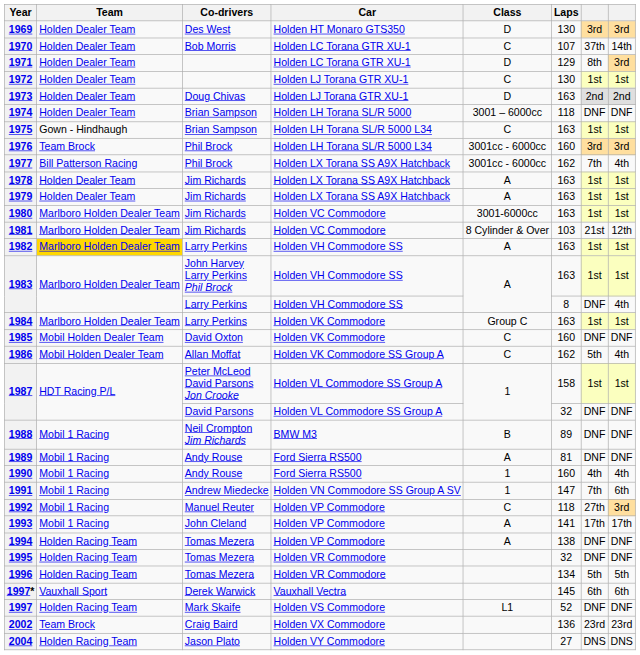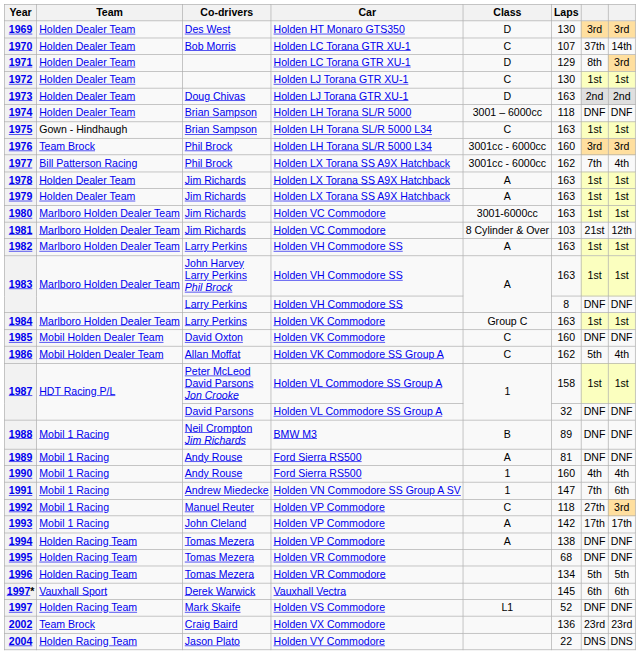 <table class="wikitable" style="text-align:center">
 <tr>
 <th>Year</th>
 <th>Team</th>
 <th>Co-drivers</th>
 <th>Car</th>
 <th>Class</th>
 <th>Laps</th>
 <th></th>
 <th></th>
 </tr>
 <tr>
 <th><a href='#'>1969</a></th>
 <td align="left"> <a href='#'>Holden Dealer Team</a></td>
 <td align="left"> <a href='#'>Des West</a></td>
 <td align="left"><a href='#'>Holden HT Monaro GTS350</a></td>
 <td>D</td>
 <td>130</td>
 <td style="background:#ffdf9f;">3rd</td>
 <td style="background:#ffdf9f;">3rd</td>
 </tr>
 <tr>
 <th><a href='#'>1970</a></th>
 <td align="left"> <a href='#'>Holden Dealer Team</a></td>
 <td align="left"> <a href='#'>Bob Morris</a></td>
 <td align="left"><a href='#'>Holden LC Torana GTR XU-1</a></td>
 <td>C</td>
 <td>107</td>
 <td>37th</td>
 <td>14th</td>
 </tr>
 <tr>
 <th><a href='#'>1971</a></th>
 <td align="left"> <a href='#'>Holden Dealer Team</a></td>
 <td align="left"></td>
 <td align="left"><a href='#'>Holden LC Torana GTR XU-1</a></td>
 <td>D</td>
 <td>129</td>
 <td>8th</td>
 <td style="background:#ffdf9f;">3rd</td>
 </tr>
 <tr>
 <th><a href='#'>1972</a></th>
 <td align="left"> <a href='#'>Holden Dealer Team</a></td>
 <td align="left"></td>
 <td align="left"><a href='#'>Holden LJ Torana GTR XU-1</a></td>
 <td>C</td>
 <td>130</td>
 <td style="background:#fbffbf;">1st</td>
 <td style="background:#fbffbf;">1st</td>
 </tr>
 <tr>
 <th><a href='#'>1973</a></th>
 <td align="left"> <a href='#'>Holden Dealer Team</a></td>
 <td align="left"> <a href='#'>Doug Chivas</a></td>
 <td align="left"><a href='#'>Holden LJ Torana GTR XU-1</a></td>
 <td>D</td>
 <td>163</td>
 <td style="background:#dfdfdf;">2nd</td>
 <td style="background:#dfdfdf;">2nd</td>
 </tr>
 <tr>
 <th><a href='#'>1974</a></th>
 <td align="left"> <a href='#'>Holden Dealer Team</a></td>
 <td align="left"> <a href='#'>Brian Sampson</a></td>
 <td align="left"><a href='#'>Holden LH Torana SL/R 5000</a></td>
 <td>3001 – 6000cc</td>
 <td>118</td>
 <td>DNF</td>
 <td>DNF</td>
 </tr>
 <tr>
 <th><a href='#'>1975</a></th>
 <td align="left"> Gown - Hindhaugh</td>
 <td align="left"> <a href='#'>Brian Sampson</a></td>
 <td align="left"><a href='#'>Holden LH Torana SL/R 5000 L34</a></td>
 <td>C</td>
 <td>163</td>
 <td style="background:#fbffbf;">1st</td>
 <td style="background:#fbffbf;">1st</td>
 </tr>
 <tr>
 <th><a href='#'>1976</a></th>
 <td align="left"> <a href='#'>Team Brock</a></td>
 <td align="left"> <a href='#'>Phil Brock</a></td>
 <td align="left"><a href='#'>Holden LH Torana SL/R 5000 L34</a></td>
 <td>3001cc - 6000cc</td>
 <td>160</td>
 <td style="background:#ffdf9f;">3rd</td>
 <td style="background:#ffdf9f;">3rd</td>
 </tr>
 <tr>
 <th><a href='#'>1977</a></th>
 <td align="left"> <a href='#'>Bill Patterson Racing</a></td>
 <td align="left"> <a href='#'>Phil Brock</a></td>
 <td align="left"><a href='#'>Holden LX Torana SS A9X Hatchback</a></td>
 <td>3001cc - 6000cc</td>
 <td>162</td>
 <td>7th</td>
 <td>4th</td>
 </tr>
 <tr>
 <th><a href='#'>1978</a></th>
 <td align="left"> <a href='#'>Holden Dealer Team</a></td>
 <td align="left"> <a href='#'>Jim Richards</a></td>
 <td align="left"><a href='#'>Holden LX Torana SS A9X Hatchback</a></td>
 <td>A</td>
 <td>163</td>
 <td style="background:#fbffbf;">1st</td>
 <td style="background:#fbffbf;">1st</td>
 </tr>
 <tr>
 <th><a href='#'>1979</a></th>
 <td align="left"> <a href='#'>Holden Dealer Team</a></td>
 <td align="left"> <a href='#'>Jim Richards</a></td>
 <td align="left"><a href='#'>Holden LX Torana SS A9X Hatchback</a></td>
 <td>A</td>
 <td>163</td>
 <td style="background:#fbffbf;">1st</td>
 <td style="background:#fbffbf;">1st</td>
 </tr>
 <tr>
 <th><a href='#'>1980</a></th>
 <td align="left"> <a href='#'>Marlboro Holden Dealer Team</a></td>
 <td align="left"> <a href='#'>Jim Richards</a></td>
 <td align="left"><a href='#'>Holden VC Commodore</a></td>
 <td>3001-6000cc</td>
 <td>163</td>
 <td style="background:#fbffbf;">1st</td>
 <td style="background:#fbffbf;">1st</td>
 </tr>
 <tr>
 <th><a href='#'>1981</a></th>
 <td align="left"> <a href='#'>Marlboro Holden Dealer Team</a></td>
 <td align="left"> <a href='#'>Jim Richards</a></td>
 <td align="left"><a href='#'>Holden VC Commodore</a></td>
 <td>8 Cylinder & Over</td>
 <td>103</td>
 <td>21st</td>
 <td>12th</td>
 </tr>
 <tr>
 <th><a href='#'>1982</a></th>
-<td align="left" style="background: gold;"> <a href='#'>Marlboro Holden Dealer Team</a></td>
+<td align="left"> <a href='#'>Marlboro Holden Dealer Team</a></td>
 <td align="left"> <a href='#'>Larry Perkins</a></td>
 <td align="left"><a href='#'>Holden VH Commodore SS</a></td>
 <td>A</td>
 <td>163</td>
 <td style="background:#fbffbf;">1st</td>
 <td style="background:#fbffbf;">1st</td>
 </tr>
 <tr>
 <th rowspan=2><a href='#'>1983</a></th>
 <td align="left" rowspan=2> <a href='#'>Marlboro Holden Dealer Team</a></td>
 <td align="left"> <a href='#'>John Harvey</a><br> <a href='#'>Larry Perkins</a><br> <em><a href='#'>Phil Brock</a></em></td>
 <td align="left"><a href='#'>Holden VH Commodore SS</a></td>
 <td align="centre" rowspan=2>A</td>
 <td>163</td>
 <td style="background:#fbffbf;">1st</td>
 <td style="background:#fbffbf;">1st</td>
 </tr>
 <tr>
 <td align="left"> <a href='#'>Larry Perkins</a></td>
 <td align="left"><a href='#'>Holden VH Commodore SS</a></td>
 <td>8</td>
 <td>DNF</td>
-<td>4th</td>
+<td>DNF</td>
 </tr>
 <tr>
 <th><a href='#'>1984</a></th>
 <td align="left"> <a href='#'>Marlboro Holden Dealer Team</a></td>
 <td align="left"> <a href='#'>Larry Perkins</a></td>
 <td align="left"><a href='#'>Holden VK Commodore</a></td>
 <td>Group C</td>
 <td>163</td>
 <td style="background:#fbffbf;">1st</td>
 <td style="background:#fbffbf;">1st</td>
 </tr>
 <tr>
 <th><a href='#'>1985</a></th>
 <td align="left"> <a href='#'>Mobil Holden Dealer Team</a></td>
 <td align="left"> <a href='#'>David Oxton</a></td>
 <td align="left"><a href='#'>Holden VK Commodore</a></td>
 <td>C</td>
 <td>160</td>
 <td>DNF</td>
 <td>DNF</td>
 </tr>
 <tr>
 <th><a href='#'>1986</a></th>
 <td align="left"> <a href='#'>Mobil Holden Dealer Team</a></td>
 <td align="left"> <a href='#'>Allan Moffat</a></td>
 <td align="left"><a href='#'>Holden VK Commodore SS Group A</a></td>
 <td>C</td>
 <td>162</td>
 <td>5th</td>
 <td>4th</td>
 </tr>
 <tr>
 <th rowspan=2><a href='#'>1987</a></th>
 <td align="left" rowspan=2> <a href='#'>HDT Racing P/L</a></td>
 <td align="left"> <a href='#'>Peter McLeod</a><br> <a href='#'>David Parsons</a><br> <em><a href='#'>Jon Crooke</a></em></td>
 <td align="left"><a href='#'>Holden VL Commodore SS Group A</a></td>
 <td align="centre" rowspan=2>1</td>
 <td>158</td>
 <td style="background:#fbffbf;">1st</td>
 <td style="background:#fbffbf;">1st</td>
 </tr>
 <tr>
 <td align="left"> <a href='#'>David Parsons</a></td>
 <td align="left"><a href='#'>Holden VL Commodore SS Group A</a></td>
 <td>32</td>
 <td>DNF</td>
 <td>DNF</td>
 </tr>
 <tr>
 <th><a href='#'>1988</a></th>
 <td align="left"> <a href='#'>Mobil 1 Racing</a></td>
 <td align="left"> <a href='#'>Neil Crompton</a><br> <em><a href='#'>Jim Richards</a></em></td>
 <td align="left"><a href='#'>BMW M3</a></td>
 <td>B</td>
 <td>89</td>
 <td>DNF</td>
 <td>DNF</td>
 </tr>
 <tr>
 <th><a href='#'>1989</a></th>
 <td align="left"> <a href='#'>Mobil 1 Racing</a></td>
 <td align="left"> <a href='#'>Andy Rouse</a></td>
 <td align="left"><a href='#'>Ford Sierra RS500</a></td>
 <td>A</td>
 <td>81</td>
 <td>DNF</td>
 <td>DNF</td>
 </tr>
 <tr>
 <th><a href='#'>1990</a></th>
 <td align="left"> <a href='#'>Mobil 1 Racing</a></td>
 <td align="left"> <a href='#'>Andy Rouse</a></td>
 <td align="left"><a href='#'>Ford Sierra RS500</a></td>
 <td>1</td>
 <td>160</td>
 <td>4th</td>
 <td>4th</td>
 </tr>
 <tr>
 <th><a href='#'>1991</a></th>
 <td align="left"> <a href='#'>Mobil 1 Racing</a></td>
 <td align="left"> <a href='#'>Andrew Miedecke</a></td>
 <td align="left"><a href='#'>Holden VN Commodore SS Group A SV</a></td>
 <td>1</td>
 <td>147</td>
 <td>7th</td>
 <td>6th</td>
 </tr>
 <tr>
 <th><a href='#'>1992</a></th>
 <td align="left"> <a href='#'>Mobil 1 Racing</a></td>
 <td align="left"> <a href='#'>Manuel Reuter</a></td>
 <td align="left"><a href='#'>Holden VP Commodore</a></td>
 <td>C</td>
 <td>118</td>
 <td>27th</td>
 <td style="background:#ffdf9f;">3rd</td>
 </tr>
 <tr>
 <th><a href='#'>1993</a></th>
 <td align="left"> <a href='#'>Mobil 1 Racing</a></td>
 <td align="left"> <a href='#'>John Cleland</a></td>
 <td align="left"><a href='#'>Holden VP Commodore</a></td>
 <td>A</td>
-<td>141</td>
+<td>142</td>
 <td>17th</td>
 <td>17th</td>
 </tr>
 <tr>
 <th><a href='#'>1994</a></th>
 <td align="left"> <a href='#'>Holden Racing Team</a></td>
 <td align="left"> <a href='#'>Tomas Mezera</a></td>
 <td align="left"><a href='#'>Holden VP Commodore</a></td>
 <td>A</td>
 <td>138</td>
 <td>DNF</td>
 <td>DNF</td>
 </tr>
 <tr>
 <th><a href='#'>1995</a></th>
 <td align="left"> <a href='#'>Holden Racing Team</a></td>
 <td align="left"> <a href='#'>Tomas Mezera</a></td>
 <td align="left"><a href='#'>Holden VR Commodore</a></td>
 <td></td>
-<td>32</td>
+<td>68</td>
 <td>DNF</td>
 <td>DNF</td>
 </tr>
 <tr>
 <th><a href='#'>1996</a></th>
 <td align="left"> <a href='#'>Holden Racing Team</a></td>
 <td align="left"> <a href='#'>Tomas Mezera</a></td>
 <td align="left"><a href='#'>Holden VR Commodore</a></td>
 <td></td>
 <td>134</td>
 <td>5th</td>
 <td>5th</td>
 </tr>
 <tr>
 <th><a href='#'>1997</a>*</th>
 <td align="left"> <a href='#'>Vauxhall Sport</a></td>
 <td align="left"> <a href='#'>Derek Warwick</a></td>
 <td align="left"><a href='#'>Vauxhall Vectra</a></td>
 <td></td>
 <td>145</td>
 <td>6th</td>
 <td>6th</td>
 </tr>
 <tr>
 <th><a href='#'>1997</a></th>
 <td align="left"> <a href='#'>Holden Racing Team</a></td>
 <td align="left"> <a href='#'>Mark Skaife</a></td>
 <td align="left"><a href='#'>Holden VS Commodore</a></td>
 <td>L1</td>
 <td>52</td>
 <td>DNF</td>
 <td>DNF</td>
 </tr>
 <tr>
 <th><a href='#'>2002</a></th>
 <td align="left"> <a href='#'>Team Brock</a></td>
 <td align="left"> <a href='#'>Craig Baird</a></td>
 <td align="left"><a href='#'>Holden VX Commodore</a></td>
 <td></td>
 <td>136</td>
 <td>23rd</td>
 <td>23rd</td>
 </tr>
 <tr>
 <th><a href='#'>2004</a></th>
 <td align="left"> <a href='#'>Holden Racing Team</a></td>
 <td align="left"> <a href='#'>Jason Plato</a></td>
 <td align="left"><a href='#'>Holden VY Commodore</a></td>
 <td></td>
-<td>27</td>
+<td>22</td>
 <td>DNS</td>
 <td>DNS</td>
 </tr>
 </table>
